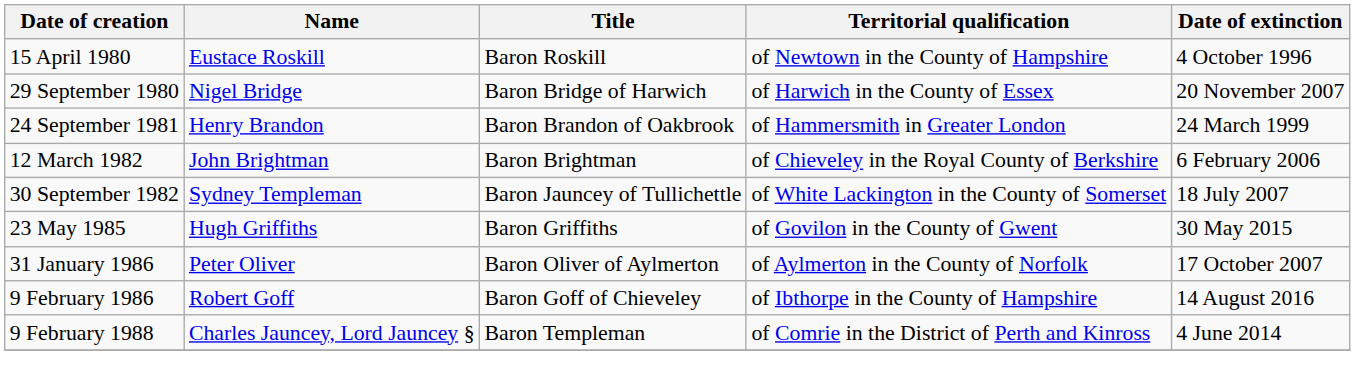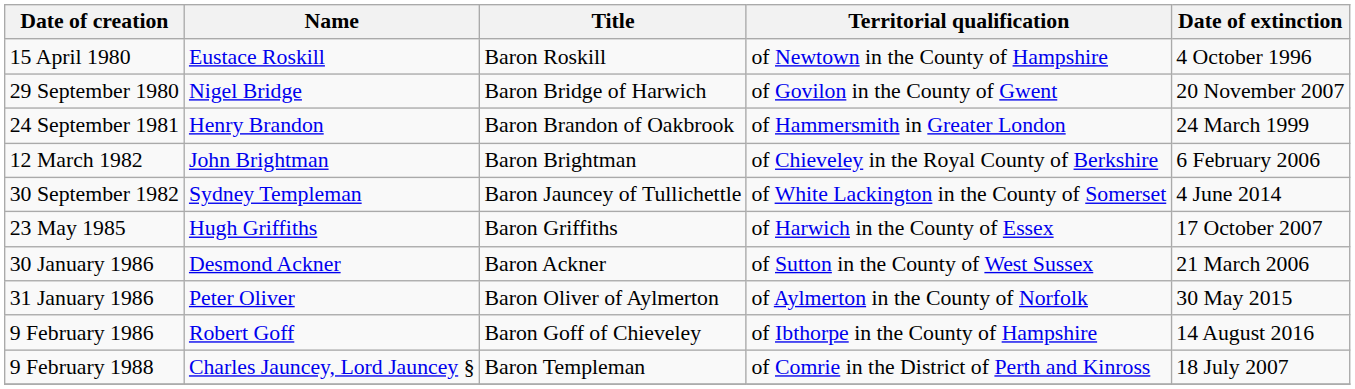 <table class="wikitable">
 <tr>
 <th>Date of creation</th>
 <th>Name</th>
 <th>Title</th>
 <th>Territorial qualification</th>
 <th>Date of extinction</th>
 </tr>
 <tr>
 <td>15 April 1980</td>
 <td><a href='#'>Eustace Roskill</a></td>
 <td>Baron Roskill</td>
 <td>of <a href='#'>Newtown</a> in the County of <a href='#'>Hampshire</a></td>
 <td>4 October 1996</td>
 </tr>
 <tr>
 <td>29 September 1980</td>
 <td><a href='#'>Nigel Bridge</a></td>
 <td>Baron Bridge of Harwich</td>
-<td>of <a href='#'>Harwich</a> in the County of <a href='#'>Essex</a></td>
+<td>of <a href='#'>Govilon</a> in the County of <a href='#'>Gwent</a></td>
 <td>20 November 2007</td>
 </tr>
 <tr>
 <td>24 September 1981</td>
 <td><a href='#'>Henry Brandon</a></td>
 <td>Baron Brandon of Oakbrook</td>
 <td>of <a href='#'>Hammersmith</a> in <a href='#'>Greater London</a></td>
 <td>24 March 1999</td>
 </tr>
 <tr>
 <td>12 March 1982</td>
 <td><a href='#'>John Brightman</a></td>
 <td>Baron Brightman</td>
 <td>of <a href='#'>Chieveley</a> in the Royal County of <a href='#'>Berkshire</a></td>
 <td>6 February 2006</td>
 </tr>
 <tr>
 <td>30 September 1982</td>
 <td><a href='#'>Sydney Templeman</a></td>
 <td>Baron Jauncey of Tullichettle</td>
 <td>of <a href='#'>White Lackington</a> in the County of <a href='#'>Somerset</a></td>
-<td>18 July 2007</td>
+<td>4 June 2014</td>
 </tr>
 <tr>
 <td>23 May 1985</td>
 <td><a href='#'>Hugh Griffiths</a></td>
 <td>Baron Griffiths</td>
-<td>of <a href='#'>Govilon</a> in the County of <a href='#'>Gwent</a></td>
-<td>30 May 2015</td>
+<td>of <a href='#'>Harwich</a> in the County of <a href='#'>Essex</a></td>
+<td>17 October 2007</td>
+</tr>
+<tr>
+<td>30 January 1986</td>
+<td><a href='#'>Desmond Ackner</a></td>
+<td>Baron Ackner</td>
+<td>of <a href='#'>Sutton</a> in the County of <a href='#'>West Sussex</a></td>
+<td>21 March 2006</td>
 </tr>
 <tr>
 <td>31 January 1986</td>
 <td><a href='#'>Peter Oliver</a></td>
 <td>Baron Oliver of Aylmerton</td>
 <td>of <a href='#'>Aylmerton</a> in the County of <a href='#'>Norfolk</a></td>
-<td>17 October 2007</td>
+<td>30 May 2015</td>
 </tr>
 <tr>
 <td>9 February 1986</td>
 <td><a href='#'>Robert Goff</a></td>
 <td>Baron Goff of Chieveley</td>
 <td>of <a href='#'>Ibthorpe</a> in the County of <a href='#'>Hampshire</a></td>
 <td>14 August 2016</td>
 </tr>
 <tr>
 <td>9 February 1988</td>
 <td><a href='#'>Charles Jauncey, Lord Jauncey</a> §</td>
 <td>Baron Templeman</td>
 <td>of <a href='#'>Comrie</a> in the District of <a href='#'>Perth and Kinross</a></td>
-<td>4 June 2014</td>
+<td>18 July 2007</td>
 </tr>
 <tr>
 </tr>
 </table>
